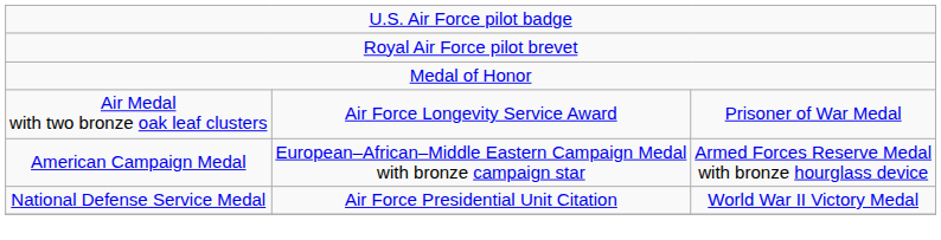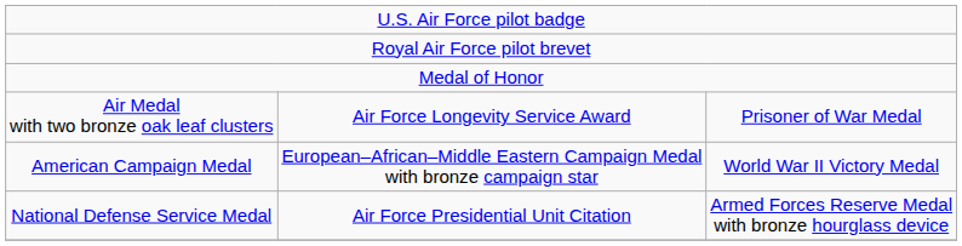 <table class="wikitable" style="margin:1em auto; text-align:center;">
 <tr>
 <td colspan="3"><a href='#'>U.S. Air Force pilot badge</a></td>
 </tr>
 <tr>
 <td colspan="3"><a href='#'>Royal Air Force pilot brevet</a></td>
 </tr>
 <tr>
 <td colspan="3"><a href='#'>Medal of Honor</a></td>
 </tr>
 <tr>
 <td><a href='#'>Air Medal</a><br>with two bronze <a href='#'>oak leaf clusters</a></td>
 <td><a href='#'>Air Force Longevity Service Award</a></td>
 <td><a href='#'>Prisoner of War Medal</a></td>
 </tr>
 <tr>
 <td><a href='#'>American Campaign Medal</a></td>
 <td><a href='#'>European–African–Middle Eastern Campaign Medal</a><br>with bronze <a href='#'>campaign star</a></td>
-<td><a href='#'>Armed Forces Reserve Medal</a><br>with bronze <a href='#'>hourglass device</a></td>
+<td><a href='#'>World War II Victory Medal</a></td>
 </tr>
 <tr>
 <td><a href='#'>National Defense Service Medal</a></td>
 <td><a href='#'>Air Force Presidential Unit Citation</a></td>
-<td><a href='#'>World War II Victory Medal</a></td>
+<td><a href='#'>Armed Forces Reserve Medal</a><br>with bronze <a href='#'>hourglass device</a></td>
 </tr>
 <tr>
 </tr>
 </table>
